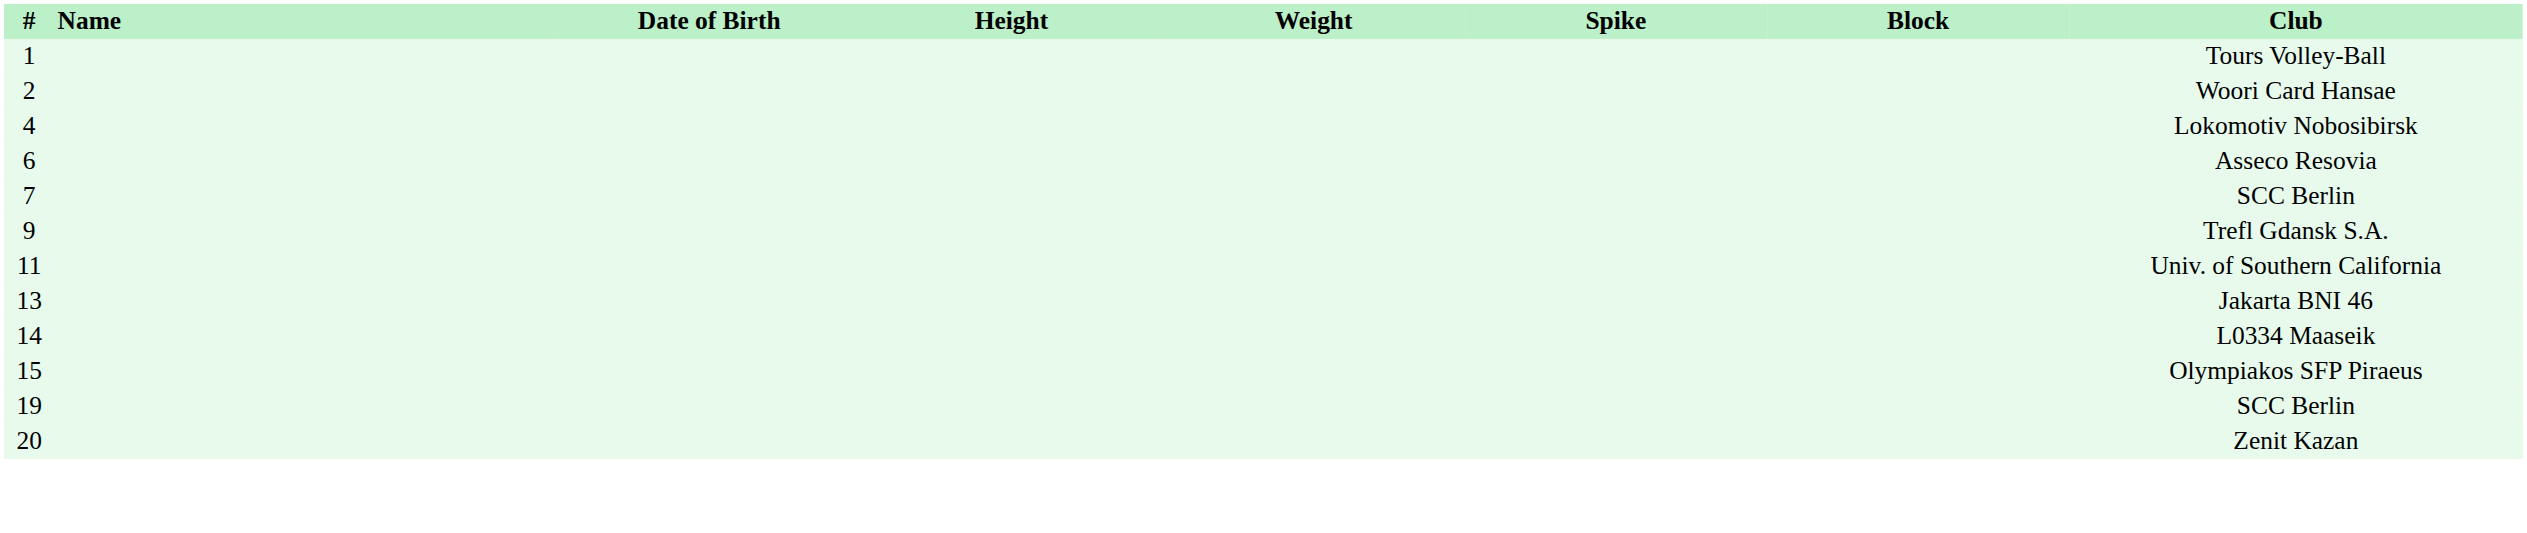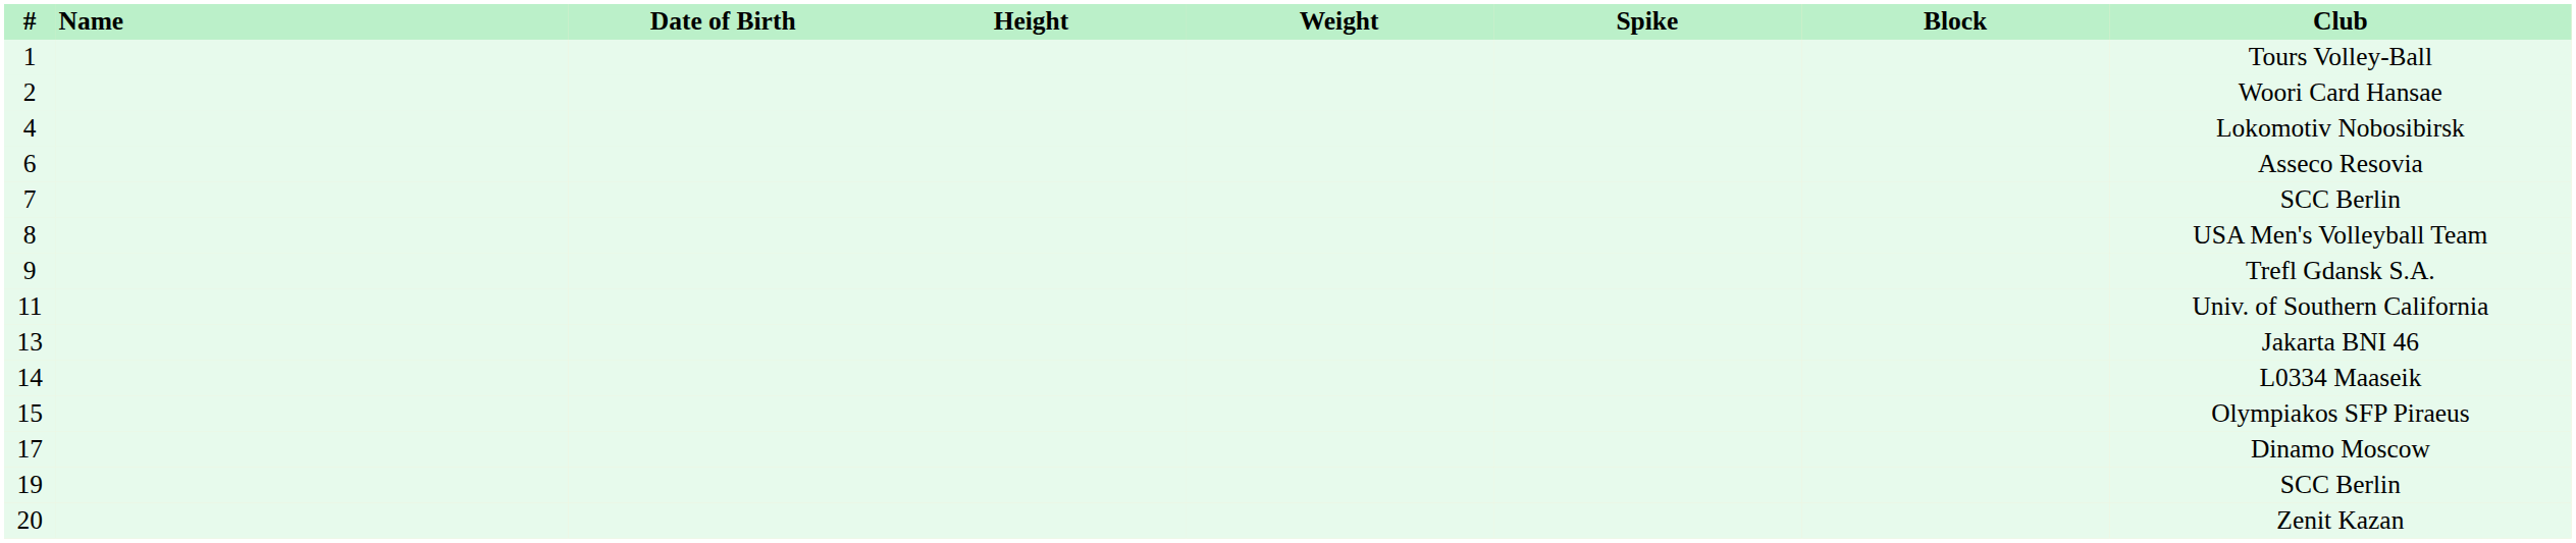 <table border=0 cellpadding=2 cellspacing=0  |- bgcolor=#FFECCE style=text-align:center; font-size:90%; width=100%>
 <tr bgcolor=#BBF0C9>
 <th width=2%>#</th>
 <th align=left width=20%>Name</th>
 <th width=12%>Date of Birth</th>
 <th width=12%>Height</th>
 <th width=12%>Weight</th>
 <th width=12%>Spike</th>
 <th width=12%>Block</th>
 <th width=20%>Club</th>
 </tr>
 <tr bgcolor=#E7FAEC>
 <td>1</td>
 <td align=left></td>
 <td align=right></td>
 <td></td>
 <td></td>
 <td></td>
 <td></td>
 <td>Tours Volley-Ball</td>
 </tr>
 <tr bgcolor=#E7FAEC>
 <td>2</td>
 <td align=left></td>
 <td align=right></td>
 <td></td>
 <td></td>
 <td></td>
 <td></td>
 <td>Woori Card Hansae</td>
 </tr>
 <tr bgcolor=#E7FAEC>
 <td>4</td>
 <td align=left></td>
 <td align=right></td>
 <td></td>
 <td></td>
 <td></td>
 <td></td>
 <td>Lokomotiv Nobosibirsk</td>
 </tr>
 <tr bgcolor=#E7FAEC>
 <td>6</td>
 <td align=left></td>
 <td align=right></td>
 <td></td>
 <td></td>
 <td></td>
 <td></td>
 <td>Asseco Resovia</td>
 </tr>
 <tr bgcolor=#E7FAEC>
 <td>7</td>
 <td align=left></td>
 <td align=right></td>
 <td></td>
 <td></td>
 <td></td>
 <td></td>
 <td>SCC Berlin</td>
 </tr>
 <tr bgcolor=#E7FAEC>
+<td>8</td>
+<td align=left></td>
+<td align=right></td>
+<td></td>
+<td></td>
+<td></td>
+<td></td>
+<td>USA Men's Volleyball Team</td>
+</tr>
+<tr bgcolor=#E7FAEC>
 <td>9</td>
 <td align=left></td>
 <td align=right></td>
 <td></td>
 <td></td>
 <td></td>
 <td></td>
 <td>Trefl Gdansk S.A.</td>
 </tr>
 <tr bgcolor=#E7FAEC>
 <td>11</td>
 <td align=left></td>
 <td align=right></td>
 <td></td>
 <td></td>
 <td></td>
 <td></td>
 <td>Univ. of Southern California</td>
 </tr>
 <tr bgcolor=#E7FAEC>
 <td>13</td>
 <td align=left></td>
 <td align=right></td>
 <td></td>
 <td></td>
 <td></td>
 <td></td>
 <td>Jakarta BNI 46</td>
 </tr>
 <tr bgcolor=#E7FAEC>
 <td>14</td>
 <td align=left></td>
 <td align=right></td>
 <td></td>
 <td></td>
 <td></td>
 <td></td>
 <td>L0334 Maaseik</td>
 </tr>
 <tr bgcolor=#E7FAEC>
 <td>15</td>
 <td align=left></td>
 <td align=right></td>
 <td></td>
 <td></td>
 <td></td>
 <td></td>
 <td>Olympiakos SFP Piraeus</td>
 </tr>
 <tr bgcolor=#E7FAEC>
+<td>17</td>
+<td align=left></td>
+<td align=right></td>
+<td></td>
+<td></td>
+<td></td>
+<td></td>
+<td>Dinamo Moscow</td>
+</tr>
+<tr bgcolor=#E7FAEC>
 <td>19</td>
 <td align=left></td>
 <td align=right></td>
 <td></td>
 <td></td>
 <td></td>
 <td></td>
 <td>SCC Berlin</td>
 </tr>
 <tr bgcolor=#E7FAEC>
 <td>20</td>
 <td align=left></td>
 <td align=right></td>
 <td></td>
 <td></td>
 <td></td>
 <td></td>
 <td>Zenit Kazan</td>
 </tr>
 </table>
